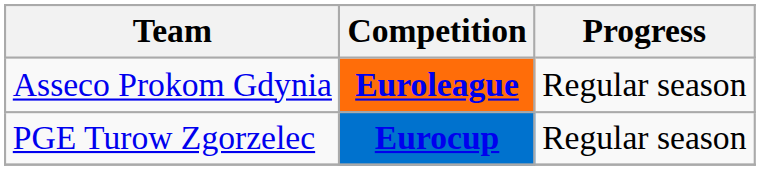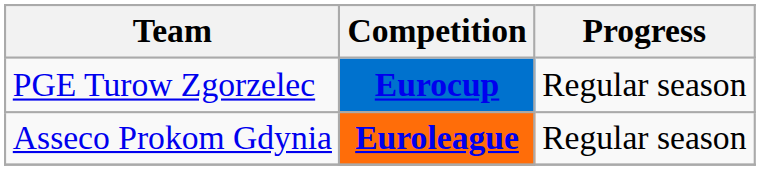 <table class="wikitable sortable">
 <tr>
 <th>Team</th>
 <th>Competition</th>
 <th>Progress</th>
 </tr>
 <tr>
+<td><a href='#'>PGE Turow Zgorzelec</a></td>
+<td rowspan="1" style="background-color:#0072CE;color:#D0D3D4;text-align:center"><strong><a href='#'><span>Eurocup</span></a></strong></td>
+<td>Regular season</td>
+</tr>
+<tr>
 <td><a href='#'>Asseco Prokom Gdynia</a></td>
 <td rowspan="1" style="background-color:#FF6D09;color:white;text-align:center"><strong><a href='#'><span>Euroleague</span></a></strong></td>
 <td>Regular season</td>
 </tr>
 <tr>
-<td><a href='#'>PGE Turow Zgorzelec</a></td>
-<td rowspan="1" style="background-color:#0072CE;color:#D0D3D4;text-align:center"><strong><a href='#'><span>Eurocup</span></a></strong></td>
-<td>Regular season</td>
-</tr>
-<tr>
 </tr>
 </table>
